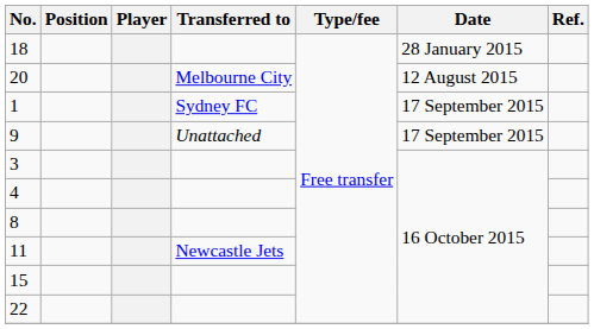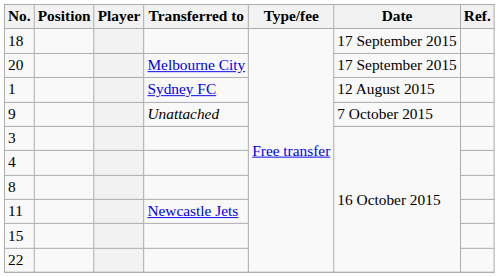 <table class="wikitable plainrowheaders sortable" style="text-align:center; text-align:left">
 <tr>
 <th scope="col">No.</th>
 <th scope="col">Position</th>
 <th scope="col">Player</th>
 <th scope="col">Transferred to</th>
 <th scope="col">Type/fee</th>
 <th scope="col">Date</th>
 <th class="unsortable" scope="col">Ref.</th>
 </tr>
 <tr>
 <td>18</td>
 <td></td>
 <th scope="row"></th>
 <td></td>
 <td rowspan="10"><a href='#'>Free transfer</a></td>
-<td>28 January 2015</td>
+<td>17 September 2015</td>
 <td></td>
 </tr>
 <tr>
 <td>20</td>
 <td></td>
 <th scope="row"></th>
 <td><a href='#'>Melbourne City</a></td>
-<td>12 August 2015</td>
+<td>17 September 2015</td>
 <td></td>
 </tr>
 <tr>
 <td>1</td>
 <td></td>
 <th scope="row"></th>
 <td><a href='#'>Sydney FC</a></td>
-<td>17 September 2015</td>
+<td>12 August 2015</td>
 <td></td>
 </tr>
 <tr>
 <td>9</td>
 <td></td>
 <th scope="row"></th>
 <td><em>Unattached</em></td>
-<td>17 September 2015</td>
+<td>7 October 2015</td>
 <td></td>
 </tr>
 <tr>
 <td>3</td>
 <td></td>
 <th scope="row"></th>
 <td></td>
 <td rowspan="6">16 October 2015</td>
 <td></td>
 </tr>
 <tr>
 <td>4</td>
 <td></td>
 <th scope="row"></th>
 <td></td>
 <td></td>
 </tr>
 <tr>
 <td>8</td>
 <td></td>
 <th scope="row"></th>
 <td></td>
 <td></td>
 </tr>
 <tr>
 <td>11</td>
 <td></td>
 <th scope="row"></th>
 <td><a href='#'>Newcastle Jets</a></td>
 <td></td>
 </tr>
 <tr>
 <td>15</td>
 <td></td>
 <th scope="row"></th>
 <td></td>
 <td></td>
 </tr>
 <tr>
 <td>22</td>
 <td></td>
 <th scope="row"></th>
 <td></td>
 <td></td>
 </tr>
 <tr>
 </tr>
 </table>
